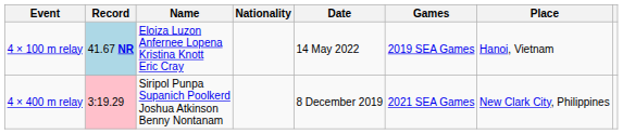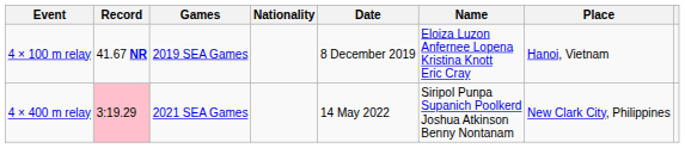 <table class="wikitable" style="font-size:95%">
 <tr>
 <th>Event</th>
 <th>Record</th>
-<th>Name</th>
+<th>Games</th>
 <th>Nationality</th>
 <th>Date</th>
-<th>Games</th>
+<th>Name</th>
 <th>Place</th>
 <th></th>
 </tr>
 <tr>
 <td><a href='#'>4 × 100 m relay</a></td>
-<td style="background: lightblue;">41.67 <strong><a href='#'>NR</a></strong></td>
+<td>41.67 <strong><a href='#'>NR</a></strong></td>
+<td><a href='#'>2019 SEA Games</a></td>
+<td></td>
+<td>8 December 2019</td>
 <td><a href='#'>Eloiza Luzon</a><br><a href='#'>Anfernee Lopena</a><br><a href='#'>Kristina Knott</a><br><a href='#'>Eric Cray</a></td>
-<td></td>
-<td>14 May 2022</td>
-<td><a href='#'>2019 SEA Games</a></td>
 <td><a href='#'>Hanoi</a>, Vietnam</td>
 <td></td>
 </tr>
 <tr>
 <td><a href='#'>4 × 400 m relay</a></td>
 <td style="background: pink;">3:19.29</td>
+<td><a href='#'>2021 SEA Games</a></td>
+<td></td>
+<td>14 May 2022</td>
 <td>Siripol Punpa<br><a href='#'>Supanich Poolkerd</a><br>Joshua Atkinson<br>Benny Nontanam</td>
-<td></td>
-<td>8 December 2019</td>
-<td><a href='#'>2021 SEA Games</a></td>
 <td><a href='#'>New Clark City</a>, Philippines</td>
 <td></td>
 </tr>
 </table>
